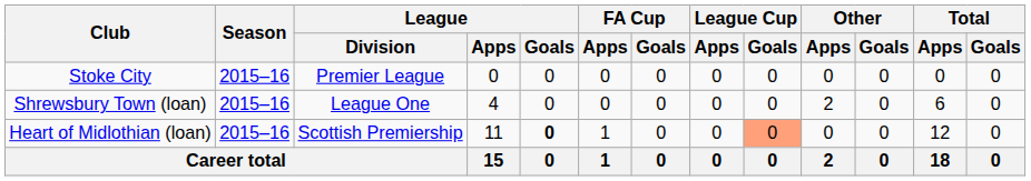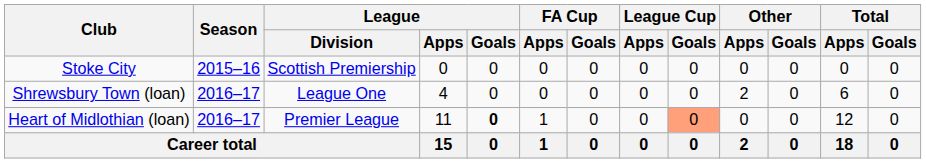 <table class="wikitable" style="text-align: center;">
 <tr>
 <th rowspan=2>Club</th>
 <th rowspan=2>Season</th>
 <th colspan=3>League</th>
 <th colspan=2>FA Cup</th>
 <th colspan=2>League Cup</th>
 <th colspan=2>Other</th>
 <th colspan=2>Total</th>
 </tr>
 <tr>
 <th>Division</th>
 <th>Apps</th>
 <th>Goals</th>
 <th>Apps</th>
 <th>Goals</th>
 <th>Apps</th>
 <th>Goals</th>
 <th>Apps</th>
 <th>Goals</th>
 <th>Apps</th>
 <th>Goals</th>
 </tr>
 <tr>
 <td><a href='#'>Stoke City</a></td>
 <td><a href='#'>2015–16</a></td>
-<td><a href='#'>Premier League</a></td>
+<td><a href='#'>Scottish Premiership</a></td>
 <td>0</td>
 <td>0</td>
 <td>0</td>
 <td>0</td>
 <td>0</td>
 <td>0</td>
 <td>0</td>
 <td>0</td>
 <td>0</td>
 <td>0</td>
 </tr>
 <tr>
 <td><a href='#'>Shrewsbury Town</a> (loan)</td>
-<td><a href='#'>2015–16</a></td>
+<td><a href='#'>2016–17</a></td>
 <td><a href='#'>League One</a></td>
 <td>4</td>
 <td>0</td>
 <td>0</td>
 <td>0</td>
 <td>0</td>
 <td>0</td>
 <td>2</td>
 <td>0</td>
 <td>6</td>
 <td>0</td>
 </tr>
 <tr>
 <td><a href='#'>Heart of Midlothian</a> (loan)</td>
-<td><a href='#'>2015–16</a></td>
-<td><a href='#'>Scottish Premiership</a></td>
+<td><a href='#'>2016–17</a></td>
+<td><a href='#'>Premier League</a></td>
 <td>11</td>
 <td><strong>0</strong></td>
 <td>1</td>
 <td>0</td>
 <td>0</td>
 <td style="background: lightsalmon;">0</td>
 <td>0</td>
 <td>0</td>
 <td>12</td>
 <td>0</td>
 </tr>
 <tr>
 <th colspan=3>Career total</th>
 <th>15</th>
 <th>0</th>
 <th>1</th>
 <th>0</th>
 <th>0</th>
 <th>0</th>
 <th>2</th>
 <th>0</th>
 <th>18</th>
 <th>0</th>
 </tr>
 </table>
